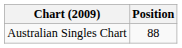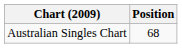 <table class="wikitable">
 <tr>
 <th>Chart (2009)</th>
 <th>Position</th>
 </tr>
 <tr>
 <td>Australian Singles Chart</td>
-<td style="text-align:center;">88</td>
+<td style="text-align:center;">68</td>
 </tr>
 </table>
